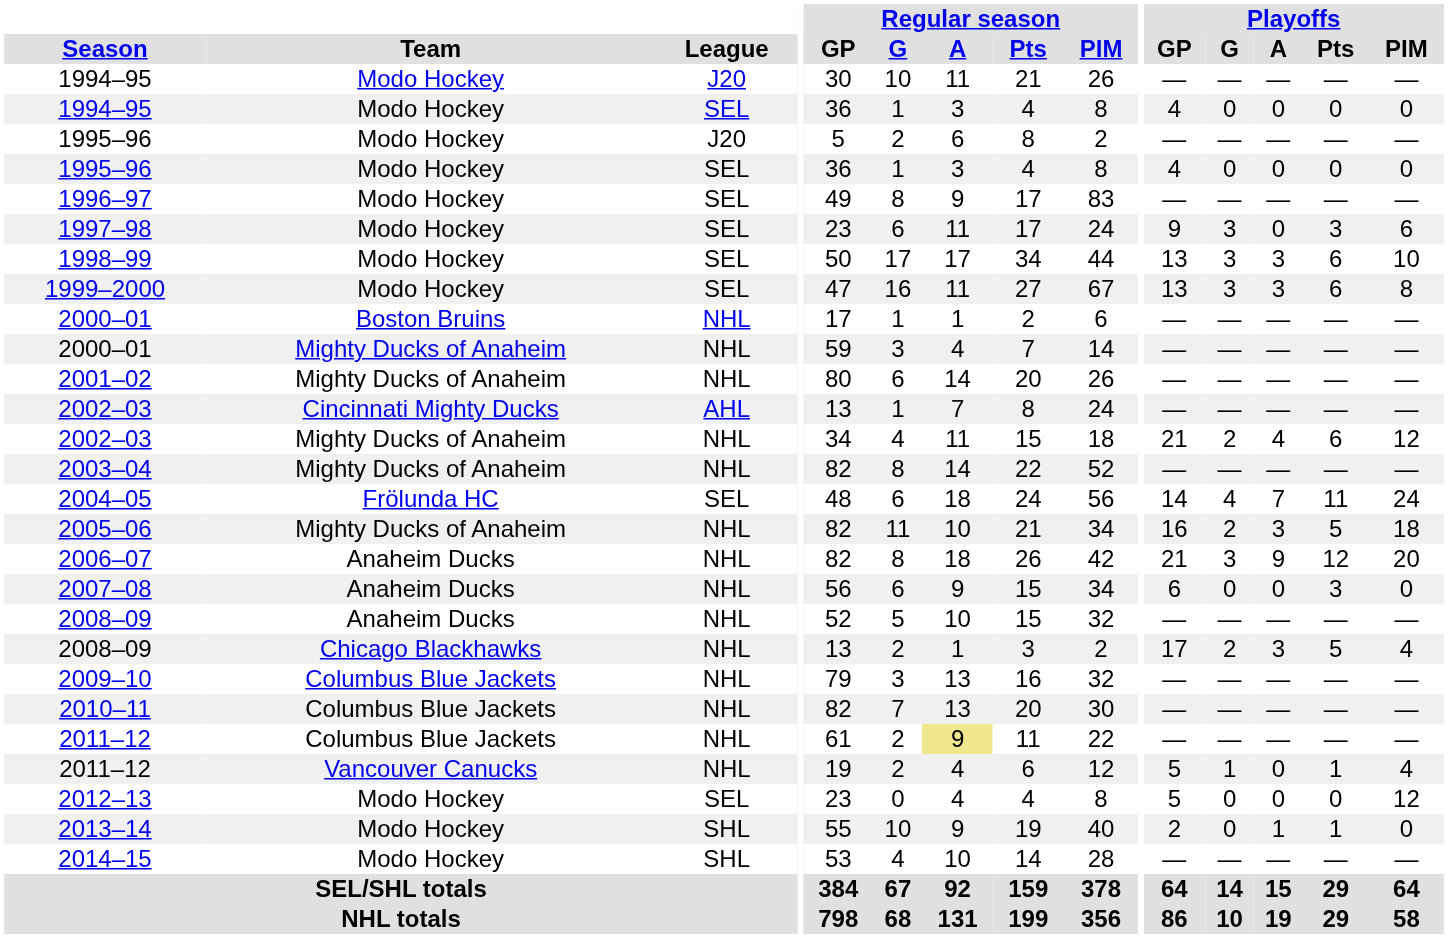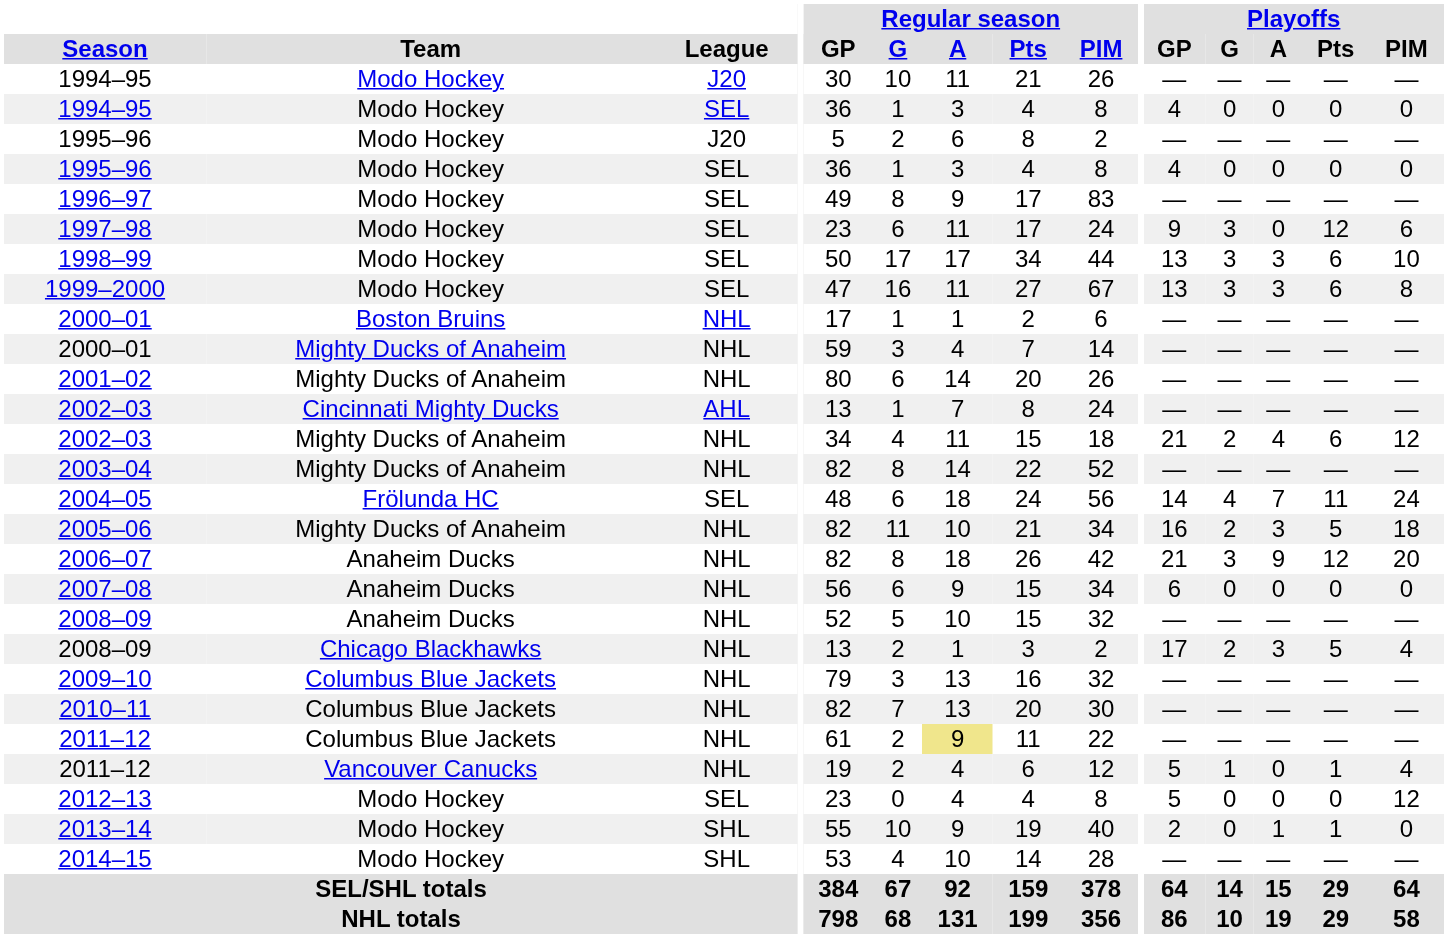 <table border="0" cellpadding="1" cellspacing="0" style="text-align:center; width:60em">
 <tr bgcolor="#e0e0e0">
 <th colspan="3" bgcolor="#ffffff"></th>
 <th rowspan="99" bgcolor="#ffffff"></th>
 <th colspan="5"><a href='#'>Regular season</a></th>
 <th rowspan="99" bgcolor="#ffffff"></th>
 <th colspan="5"><a href='#'>Playoffs</a></th>
 </tr>
 <tr bgcolor="#e0e0e0">
 <th><a href='#'>Season</a></th>
 <th>Team</th>
 <th>League</th>
 <th>GP</th>
 <th><a href='#'>G</a></th>
 <th><a href='#'>A</a></th>
 <th><a href='#'>Pts</a></th>
 <th><a href='#'>PIM</a></th>
 <th>GP</th>
 <th>G</th>
 <th>A</th>
 <th>Pts</th>
 <th>PIM</th>
 </tr>
 <tr>
 <td>1994–95</td>
 <td><a href='#'>Modo Hockey</a></td>
 <td><a href='#'>J20</a></td>
 <td>30</td>
 <td>10</td>
 <td>11</td>
 <td>21</td>
 <td>26</td>
 <td>—</td>
 <td>—</td>
 <td>—</td>
 <td>—</td>
 <td>—</td>
 </tr>
 <tr bgcolor="#f0f0f0">
 <td><a href='#'>1994–95</a></td>
 <td>Modo Hockey</td>
 <td><a href='#'>SEL</a></td>
 <td>36</td>
 <td>1</td>
 <td>3</td>
 <td>4</td>
 <td>8</td>
 <td>4</td>
 <td>0</td>
 <td>0</td>
 <td>0</td>
 <td>0</td>
 </tr>
 <tr>
 <td>1995–96</td>
 <td>Modo Hockey</td>
 <td>J20</td>
 <td>5</td>
 <td>2</td>
 <td>6</td>
 <td>8</td>
 <td>2</td>
 <td>—</td>
 <td>—</td>
 <td>—</td>
 <td>—</td>
 <td>—</td>
 </tr>
 <tr bgcolor="#f0f0f0">
 <td><a href='#'>1995–96</a></td>
 <td>Modo Hockey</td>
 <td>SEL</td>
 <td>36</td>
 <td>1</td>
 <td>3</td>
 <td>4</td>
 <td>8</td>
 <td>4</td>
 <td>0</td>
 <td>0</td>
 <td>0</td>
 <td>0</td>
 </tr>
 <tr>
 <td><a href='#'>1996–97</a></td>
 <td>Modo Hockey</td>
 <td>SEL</td>
 <td>49</td>
 <td>8</td>
 <td>9</td>
 <td>17</td>
 <td>83</td>
 <td>—</td>
 <td>—</td>
 <td>—</td>
 <td>—</td>
 <td>—</td>
 </tr>
 <tr bgcolor="#f0f0f0">
 <td><a href='#'>1997–98</a></td>
 <td>Modo Hockey</td>
 <td>SEL</td>
 <td>23</td>
 <td>6</td>
 <td>11</td>
 <td>17</td>
 <td>24</td>
 <td>9</td>
 <td>3</td>
 <td>0</td>
-<td>3</td>
+<td>12</td>
 <td>6</td>
 </tr>
 <tr>
 <td><a href='#'>1998–99</a></td>
 <td>Modo Hockey</td>
 <td>SEL</td>
 <td>50</td>
 <td>17</td>
 <td>17</td>
 <td>34</td>
 <td>44</td>
 <td>13</td>
 <td>3</td>
 <td>3</td>
 <td>6</td>
 <td>10</td>
 </tr>
 <tr bgcolor="#f0f0f0">
 <td><a href='#'>1999–2000</a></td>
 <td>Modo Hockey</td>
 <td>SEL</td>
 <td>47</td>
 <td>16</td>
 <td>11</td>
 <td>27</td>
 <td>67</td>
 <td>13</td>
 <td>3</td>
 <td>3</td>
 <td>6</td>
 <td>8</td>
 </tr>
 <tr>
 <td><a href='#'>2000–01</a></td>
 <td><a href='#'>Boston Bruins</a></td>
 <td><a href='#'>NHL</a></td>
 <td>17</td>
 <td>1</td>
 <td>1</td>
 <td>2</td>
 <td>6</td>
 <td>—</td>
 <td>—</td>
 <td>—</td>
 <td>—</td>
 <td>—</td>
 </tr>
 <tr bgcolor="#f0f0f0">
 <td>2000–01</td>
 <td><a href='#'>Mighty Ducks of Anaheim</a></td>
 <td>NHL</td>
 <td>59</td>
 <td>3</td>
 <td>4</td>
 <td>7</td>
 <td>14</td>
 <td>—</td>
 <td>—</td>
 <td>—</td>
 <td>—</td>
 <td>—</td>
 </tr>
 <tr>
 <td><a href='#'>2001–02</a></td>
 <td>Mighty Ducks of Anaheim</td>
 <td>NHL</td>
 <td>80</td>
 <td>6</td>
 <td>14</td>
 <td>20</td>
 <td>26</td>
 <td>—</td>
 <td>—</td>
 <td>—</td>
 <td>—</td>
 <td>—</td>
 </tr>
 <tr bgcolor="#f0f0f0">
 <td><a href='#'>2002–03</a></td>
 <td><a href='#'>Cincinnati Mighty Ducks</a></td>
 <td><a href='#'>AHL</a></td>
 <td>13</td>
 <td>1</td>
 <td>7</td>
 <td>8</td>
 <td>24</td>
 <td>—</td>
 <td>—</td>
 <td>—</td>
 <td>—</td>
 <td>—</td>
 </tr>
 <tr>
 <td><a href='#'>2002–03</a></td>
 <td>Mighty Ducks of Anaheim</td>
 <td>NHL</td>
 <td>34</td>
 <td>4</td>
 <td>11</td>
 <td>15</td>
 <td>18</td>
 <td>21</td>
 <td>2</td>
 <td>4</td>
 <td>6</td>
 <td>12</td>
 </tr>
 <tr bgcolor="#f0f0f0">
 <td><a href='#'>2003–04</a></td>
 <td>Mighty Ducks of Anaheim</td>
 <td>NHL</td>
 <td>82</td>
 <td>8</td>
 <td>14</td>
 <td>22</td>
 <td>52</td>
 <td>—</td>
 <td>—</td>
 <td>—</td>
 <td>—</td>
 <td>—</td>
 </tr>
 <tr>
 <td><a href='#'>2004–05</a></td>
 <td><a href='#'>Frölunda HC</a></td>
 <td>SEL</td>
 <td>48</td>
 <td>6</td>
 <td>18</td>
 <td>24</td>
 <td>56</td>
 <td>14</td>
 <td>4</td>
 <td>7</td>
 <td>11</td>
 <td>24</td>
 </tr>
 <tr bgcolor="#f0f0f0">
 <td><a href='#'>2005–06</a></td>
 <td>Mighty Ducks of Anaheim</td>
 <td>NHL</td>
 <td>82</td>
 <td>11</td>
 <td>10</td>
 <td>21</td>
 <td>34</td>
 <td>16</td>
 <td>2</td>
 <td>3</td>
 <td>5</td>
 <td>18</td>
 </tr>
 <tr>
 <td><a href='#'>2006–07</a></td>
 <td>Anaheim Ducks</td>
 <td>NHL</td>
 <td>82</td>
 <td>8</td>
 <td>18</td>
 <td>26</td>
 <td>42</td>
 <td>21</td>
 <td>3</td>
 <td>9</td>
 <td>12</td>
 <td>20</td>
 </tr>
 <tr bgcolor="#f0f0f0">
 <td><a href='#'>2007–08</a></td>
 <td>Anaheim Ducks</td>
 <td>NHL</td>
 <td>56</td>
 <td>6</td>
 <td>9</td>
 <td>15</td>
 <td>34</td>
 <td>6</td>
 <td>0</td>
 <td>0</td>
-<td>3</td>
+<td>0</td>
 <td>0</td>
 </tr>
 <tr>
 <td><a href='#'>2008–09</a></td>
 <td>Anaheim Ducks</td>
 <td>NHL</td>
 <td>52</td>
 <td>5</td>
 <td>10</td>
 <td>15</td>
 <td>32</td>
 <td>—</td>
 <td>—</td>
 <td>—</td>
 <td>—</td>
 <td>—</td>
 </tr>
 <tr bgcolor="#f0f0f0">
 <td>2008–09</td>
 <td><a href='#'>Chicago Blackhawks</a></td>
 <td>NHL</td>
 <td>13</td>
 <td>2</td>
 <td>1</td>
 <td>3</td>
 <td>2</td>
 <td>17</td>
 <td>2</td>
 <td>3</td>
 <td>5</td>
 <td>4</td>
 </tr>
 <tr>
 <td><a href='#'>2009–10</a></td>
 <td><a href='#'>Columbus Blue Jackets</a></td>
 <td>NHL</td>
 <td>79</td>
 <td>3</td>
 <td>13</td>
 <td>16</td>
 <td>32</td>
 <td>—</td>
 <td>—</td>
 <td>—</td>
 <td>—</td>
 <td>—</td>
 </tr>
 <tr bgcolor="#f0f0f0">
 <td><a href='#'>2010–11</a></td>
 <td>Columbus Blue Jackets</td>
 <td>NHL</td>
 <td>82</td>
 <td>7</td>
 <td>13</td>
 <td>20</td>
 <td>30</td>
 <td>—</td>
 <td>—</td>
 <td>—</td>
 <td>—</td>
 <td>—</td>
 </tr>
 <tr>
 <td><a href='#'>2011–12</a></td>
 <td>Columbus Blue Jackets</td>
 <td>NHL</td>
 <td>61</td>
 <td>2</td>
 <td style="background: khaki;">9</td>
 <td>11</td>
 <td>22</td>
 <td>—</td>
 <td>—</td>
 <td>—</td>
 <td>—</td>
 <td>—</td>
 </tr>
 <tr bgcolor="#f0f0f0">
 <td>2011–12</td>
 <td><a href='#'>Vancouver Canucks</a></td>
 <td>NHL</td>
 <td>19</td>
 <td>2</td>
 <td>4</td>
 <td>6</td>
 <td>12</td>
 <td>5</td>
 <td>1</td>
 <td>0</td>
 <td>1</td>
 <td>4</td>
 </tr>
 <tr>
 <td><a href='#'>2012–13</a></td>
 <td>Modo Hockey</td>
 <td>SEL</td>
 <td>23</td>
 <td>0</td>
 <td>4</td>
 <td>4</td>
 <td>8</td>
 <td>5</td>
 <td>0</td>
 <td>0</td>
 <td>0</td>
 <td>12</td>
 </tr>
 <tr bgcolor="#f0f0f0">
 <td><a href='#'>2013–14</a></td>
 <td>Modo Hockey</td>
 <td>SHL</td>
 <td>55</td>
 <td>10</td>
 <td>9</td>
 <td>19</td>
 <td>40</td>
 <td>2</td>
 <td>0</td>
 <td>1</td>
 <td>1</td>
 <td>0</td>
 </tr>
 <tr>
 <td><a href='#'>2014–15</a></td>
 <td>Modo Hockey</td>
 <td>SHL</td>
 <td>53</td>
 <td>4</td>
 <td>10</td>
 <td>14</td>
 <td>28</td>
 <td>—</td>
 <td>—</td>
 <td>—</td>
 <td>—</td>
 <td>—</td>
 </tr>
 <tr bgcolor="#e0e0e0">
 <th colspan="3">SEL/SHL totals</th>
 <th>384</th>
 <th>67</th>
 <th>92</th>
 <th>159</th>
 <th>378</th>
 <th>64</th>
 <th>14</th>
 <th>15</th>
 <th>29</th>
 <th>64</th>
 </tr>
 <tr bgcolor="#e0e0e0">
 <th colspan="3">NHL totals</th>
 <th>798</th>
 <th>68</th>
 <th>131</th>
 <th>199</th>
 <th>356</th>
 <th>86</th>
 <th>10</th>
 <th>19</th>
 <th>29</th>
 <th>58</th>
 </tr>
 </table>
